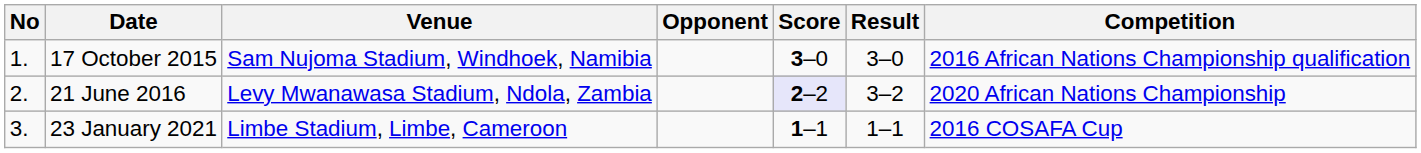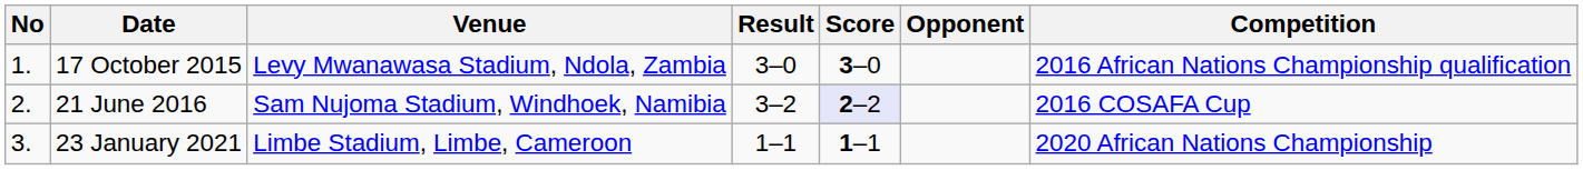 <table class="wikitable" style="font-size:100%;">
 <tr>
 <th>No</th>
 <th>Date</th>
 <th>Venue</th>
+<th>Result</th>
+<th>Score</th>
 <th>Opponent</th>
-<th>Score</th>
-<th>Result</th>
 <th>Competition</th>
 </tr>
 <tr>
 <td>1.</td>
 <td>17 October 2015</td>
-<td><a href='#'>Sam Nujoma Stadium</a>, <a href='#'>Windhoek</a>, <a href='#'>Namibia</a></td>
+<td><a href='#'>Levy Mwanawasa Stadium</a>, <a href='#'>Ndola</a>, <a href='#'>Zambia</a></td>
+<td align=center>3–0</td>
+<td align=center><strong>3</strong>–0</td>
 <td></td>
-<td align=center><strong>3</strong>–0</td>
-<td align=center>3–0</td>
 <td><a href='#'>2016 African Nations Championship qualification</a></td>
 </tr>
 <tr>
 <td>2.</td>
 <td>21 June 2016</td>
-<td><a href='#'>Levy Mwanawasa Stadium</a>, <a href='#'>Ndola</a>, <a href='#'>Zambia</a></td>
+<td><a href='#'>Sam Nujoma Stadium</a>, <a href='#'>Windhoek</a>, <a href='#'>Namibia</a></td>
+<td align=center>3–2</td>
+<td align=center style="background: lavender;"><strong>2</strong>–2</td>
 <td></td>
-<td align=center style="background: lavender;"><strong>2</strong>–2</td>
-<td align=center>3–2</td>
-<td><a href='#'>2020 African Nations Championship</a></td>
+<td><a href='#'>2016 COSAFA Cup</a></td>
 </tr>
 <tr>
 <td>3.</td>
 <td>23 January 2021</td>
 <td><a href='#'>Limbe Stadium</a>, <a href='#'>Limbe</a>, <a href='#'>Cameroon</a></td>
+<td align=center>1–1</td>
+<td align=center><strong>1</strong>–1</td>
 <td></td>
-<td align=center><strong>1</strong>–1</td>
-<td align=center>1–1</td>
-<td><a href='#'>2016 COSAFA Cup</a></td>
+<td><a href='#'>2020 African Nations Championship</a></td>
 </tr>
 </table>
